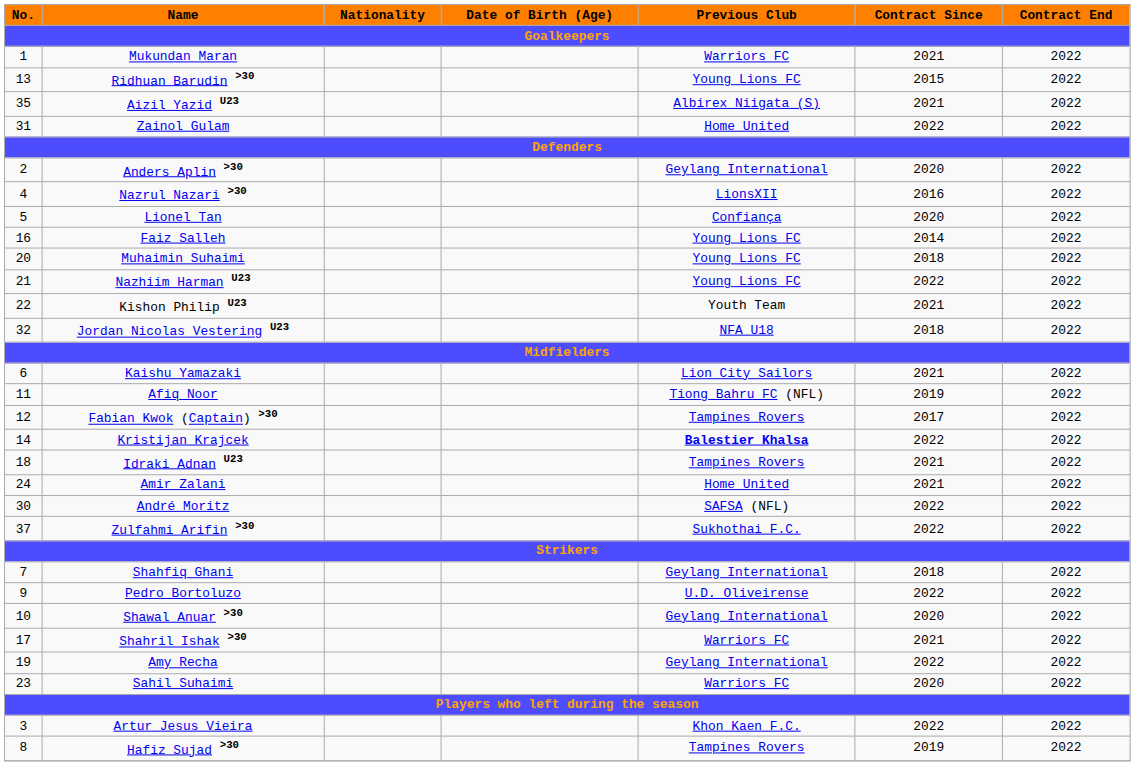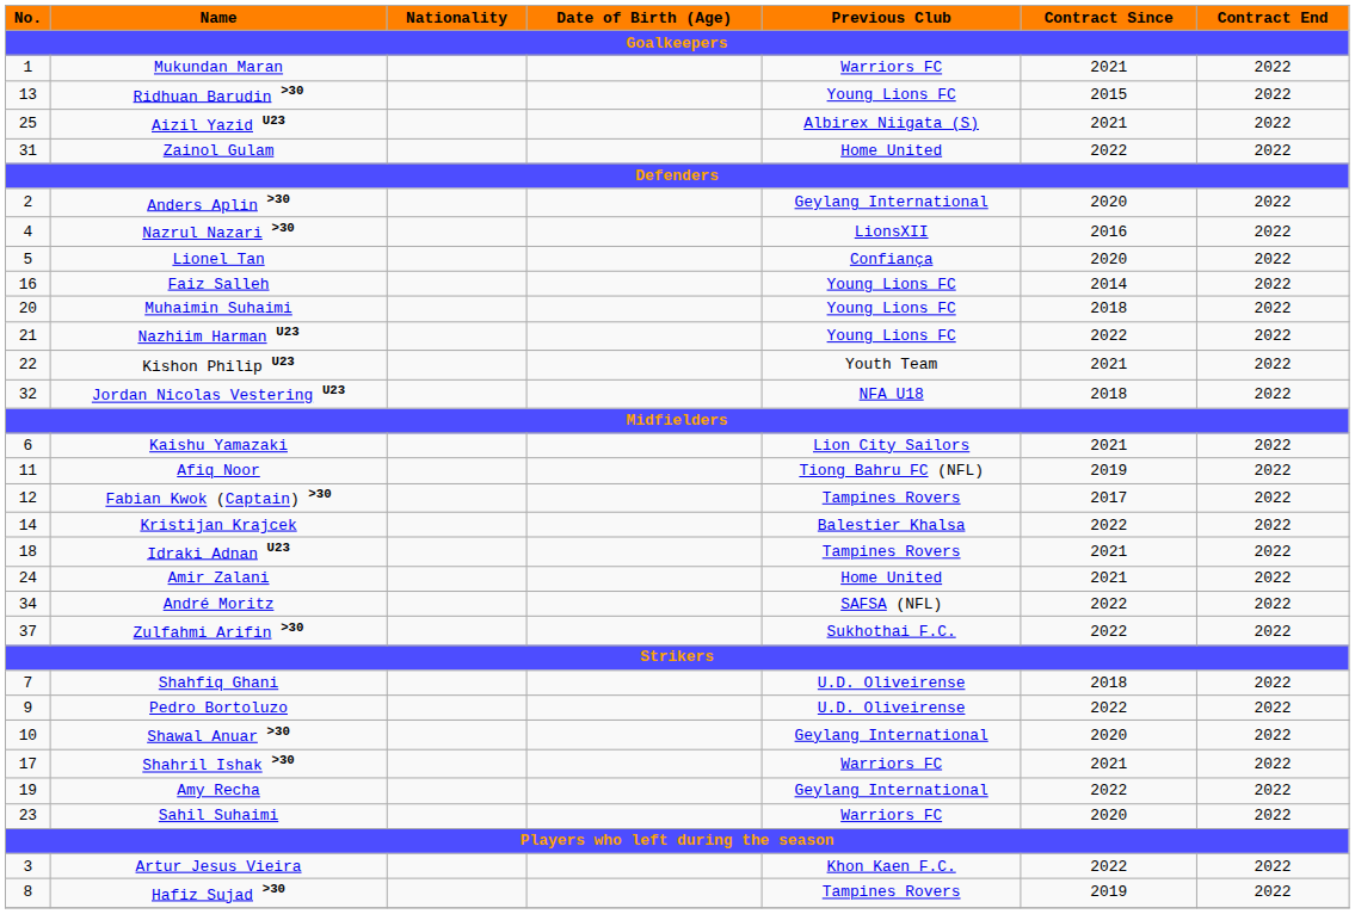 <table class="wikitable" style="text-align:center; font-size:100%; width:90%;">
 <tr>
 <th style="background:#FF8000; color:black; text-align:center;">No.</th>
 <th style="background:#FF8000; color:black; text-align:center;">Name</th>
 <th style="background:#FF8000; color:black; text-align:center;">Nationality</th>
 <th style="background:#FF8000; color:black; text-align:center;">Date of Birth (Age)</th>
 <th style="background:#FF8000; color:black; text-align:center;">Previous Club</th>
 <th style="background:#FF8000; color:black; text-align:center;">Contract Since</th>
 <th style="background:#FF8000; color:black; text-align:center;">Contract End</th>
 </tr>
 <tr>
 <th colspan="8" style="background:#4D4DFF ; color:orange; text-align:center;">Goalkeepers</th>
 </tr>
 <tr>
 <td>1</td>
 <td><a href='#'>Mukundan Maran</a></td>
 <td></td>
 <td></td>
 <td> <a href='#'>Warriors FC</a></td>
 <td>2021</td>
 <td>2022</td>
 </tr>
 <tr>
 <td>13</td>
 <td><a href='#'>Ridhuan Barudin</a> <sup><strong>>30</strong></sup></td>
 <td></td>
 <td></td>
 <td> <a href='#'>Young Lions FC</a></td>
 <td>2015</td>
 <td>2022</td>
 </tr>
 <tr>
-<td>35</td>
+<td>25</td>
 <td><a href='#'>Aizil Yazid</a> <sup><strong>U23</strong></sup></td>
 <td></td>
 <td></td>
 <td> <a href='#'>Albirex Niigata (S)</a></td>
 <td>2021</td>
 <td>2022</td>
 </tr>
 <tr>
 <td>31</td>
 <td><a href='#'>Zainol Gulam</a></td>
 <td></td>
 <td></td>
 <td> <a href='#'>Home United</a></td>
 <td>2022</td>
 <td>2022</td>
 </tr>
 <tr>
 <th colspan="8" style="background:#4D4DFF; color:orange; text-align:center">Defenders</th>
 </tr>
 <tr>
 <td>2</td>
 <td><a href='#'>Anders Aplin</a> <sup><strong>>30</strong></sup></td>
 <td> </td>
 <td></td>
 <td><a href='#'>Geylang International</a></td>
 <td>2020</td>
 <td>2022</td>
 </tr>
 <tr>
 <td>4</td>
 <td><a href='#'>Nazrul Nazari</a> <sup><strong>>30</strong></sup></td>
 <td></td>
 <td></td>
 <td> <a href='#'>LionsXII</a></td>
 <td>2016</td>
 <td>2022</td>
 </tr>
 <tr>
 <td>5</td>
 <td><a href='#'>Lionel Tan</a></td>
 <td></td>
 <td></td>
 <td> <a href='#'>Confiança</a></td>
 <td>2020</td>
 <td>2022</td>
 </tr>
 <tr>
 <td>16</td>
 <td><a href='#'>Faiz Salleh</a></td>
 <td></td>
 <td></td>
 <td> <a href='#'>Young Lions FC</a></td>
 <td>2014</td>
 <td>2022</td>
 </tr>
 <tr>
 <td>20</td>
 <td><a href='#'>Muhaimin Suhaimi</a></td>
 <td></td>
 <td></td>
 <td> <a href='#'>Young Lions FC</a></td>
 <td>2018</td>
 <td>2022</td>
 </tr>
 <tr>
 <td>21</td>
 <td><a href='#'>Nazhiim Harman</a> <sup><strong>U23</strong></sup></td>
 <td></td>
 <td></td>
 <td> <a href='#'>Young Lions FC</a></td>
 <td>2022</td>
 <td>2022</td>
 </tr>
 <tr>
 <td>22</td>
 <td>Kishon Philip <sup><strong>U23</strong></sup></td>
 <td></td>
 <td></td>
 <td>Youth Team</td>
 <td>2021</td>
 <td>2022</td>
 </tr>
 <tr>
 <td>32</td>
 <td><a href='#'>Jordan Nicolas Vestering</a> <sup> <strong>U23</strong> </sup></td>
 <td> </td>
 <td></td>
 <td> <a href='#'>NFA U18</a></td>
 <td>2018</td>
 <td>2022</td>
 </tr>
 <tr>
 <th colspan="8" style="background:#4D4DFF; color:orange; text-align:center">Midfielders</th>
 </tr>
 <tr>
 <td>6</td>
 <td><a href='#'>Kaishu Yamazaki</a></td>
 <td></td>
 <td></td>
 <td> <a href='#'>Lion City Sailors</a></td>
 <td>2021</td>
 <td>2022</td>
 </tr>
 <tr>
 <td>11</td>
 <td><a href='#'>Afiq Noor</a></td>
 <td></td>
 <td></td>
 <td> <a href='#'>Tiong Bahru FC</a> (NFL)</td>
 <td>2019</td>
 <td>2022</td>
 </tr>
 <tr>
 <td>12</td>
 <td><a href='#'>Fabian Kwok</a> (<a href='#'>Captain</a>) <sup><strong>>30</strong></sup></td>
 <td></td>
 <td></td>
 <td> <a href='#'>Tampines Rovers</a></td>
 <td>2017</td>
 <td>2022</td>
 </tr>
 <tr>
 <td>14</td>
 <td><a href='#'>Kristijan Krajcek</a></td>
 <td></td>
 <td></td>
-<td><strong> <a href='#'>Balestier Khalsa</a></strong></td>
+<td> <a href='#'>Balestier Khalsa</a></td>
 <td>2022</td>
 <td>2022</td>
 </tr>
 <tr>
 <td>18</td>
 <td><a href='#'>Idraki Adnan</a> <sup><strong>U23</strong></sup></td>
 <td></td>
 <td></td>
 <td> <a href='#'>Tampines Rovers</a></td>
 <td>2021</td>
 <td>2022</td>
 </tr>
 <tr>
 <td>24</td>
 <td><a href='#'>Amir Zalani</a></td>
 <td></td>
 <td></td>
 <td> <a href='#'>Home United</a></td>
 <td>2021</td>
 <td>2022</td>
 </tr>
 <tr>
-<td>30</td>
+<td>34</td>
 <td><a href='#'>André Moritz</a></td>
 <td></td>
 <td></td>
 <td> <a href='#'>SAFSA</a> (NFL)</td>
 <td>2022</td>
 <td>2022</td>
 </tr>
 <tr>
 <td>37</td>
 <td><a href='#'>Zulfahmi Arifin</a> <sup><strong>>30</strong></sup></td>
 <td></td>
 <td></td>
 <td> <a href='#'>Sukhothai F.C.</a></td>
 <td>2022</td>
 <td>2022</td>
 </tr>
 <tr>
 <th colspan="8" style="background:#4D4DFF; color:orange; text-align:center">Strikers</th>
 </tr>
 <tr>
 <td>7</td>
 <td><a href='#'>Shahfiq Ghani</a></td>
 <td></td>
 <td></td>
-<td> <a href='#'>Geylang International</a></td>
+<td> <a href='#'>U.D. Oliveirense</a></td>
 <td>2018</td>
 <td>2022</td>
 </tr>
 <tr>
 <td>9</td>
 <td><a href='#'>Pedro Bortoluzo</a></td>
 <td></td>
 <td></td>
 <td> <a href='#'>U.D. Oliveirense</a></td>
 <td>2022</td>
 <td>2022</td>
 </tr>
 <tr>
 <td>10</td>
 <td><a href='#'>Shawal Anuar</a> <sup><strong>>30</strong></sup></td>
 <td></td>
 <td></td>
 <td> <a href='#'>Geylang International</a></td>
 <td>2020</td>
 <td>2022</td>
 </tr>
 <tr>
 <td>17</td>
 <td><a href='#'>Shahril Ishak</a> <sup><strong>>30</strong></sup></td>
 <td></td>
 <td></td>
 <td> <a href='#'>Warriors FC</a></td>
 <td>2021</td>
 <td>2022</td>
 </tr>
 <tr>
 <td>19</td>
 <td><a href='#'>Amy Recha</a></td>
 <td></td>
 <td></td>
 <td> <a href='#'>Geylang International</a></td>
 <td>2022</td>
 <td>2022</td>
 </tr>
 <tr>
 <td>23</td>
 <td><a href='#'>Sahil Suhaimi</a></td>
 <td></td>
 <td></td>
 <td> <a href='#'>Warriors FC</a></td>
 <td>2020</td>
 <td>2022</td>
 </tr>
 <tr>
 <th colspan="8" style="background:#4D4DFF; color:orange; text-align:center">Players who left during the season</th>
 </tr>
 <tr>
 <td>3</td>
 <td><a href='#'>Artur Jesus Vieira</a></td>
 <td></td>
 <td></td>
 <td> <a href='#'>Khon Kaen F.C.</a></td>
 <td>2022</td>
 <td>2022</td>
 </tr>
 <tr>
 <td>8</td>
 <td><a href='#'>Hafiz Sujad</a> <sup><strong>>30</strong></sup></td>
 <td></td>
 <td></td>
 <td> <a href='#'>Tampines Rovers</a></td>
 <td>2019</td>
 <td>2022</td>
 </tr>
 <tr>
 </tr>
 </table>
